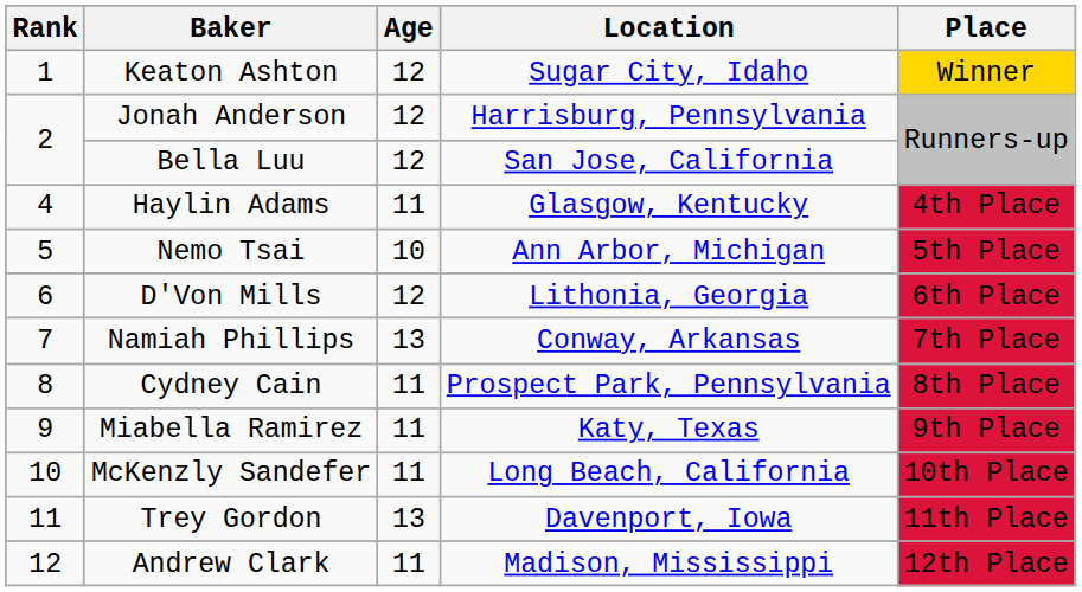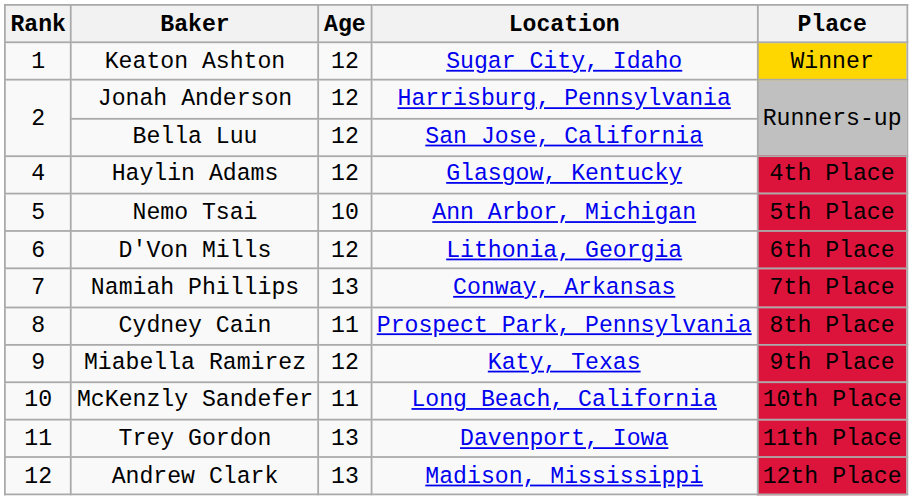 <table class="wikitable" style="text-align:center;">
 <tr>
 <th>Rank</th>
 <th>Baker</th>
 <th>Age</th>
 <th>Location</th>
 <th>Place</th>
 </tr>
 <tr>
 <td>1</td>
 <td>Keaton Ashton</td>
 <td>12</td>
 <td><a href='#'>Sugar City, Idaho</a></td>
 <td style="background:gold;">Winner</td>
 </tr>
 <tr>
 <td rowspan="2">2</td>
 <td>Jonah Anderson</td>
 <td>12</td>
 <td><a href='#'>Harrisburg, Pennsylvania</a></td>
 <td rowspan="2" style="background:silver;">Runners-up</td>
 </tr>
 <tr>
 <td>Bella Luu</td>
 <td>12</td>
 <td><a href='#'>San Jose, California</a></td>
 </tr>
 <tr>
 <td>4</td>
 <td>Haylin Adams</td>
-<td>11</td>
+<td>12</td>
 <td><a href='#'>Glasgow, Kentucky</a></td>
 <td style="background:crimson;">4th Place</td>
 </tr>
 <tr>
 <td>5</td>
 <td>Nemo Tsai</td>
 <td>10</td>
 <td><a href='#'>Ann Arbor, Michigan</a></td>
 <td style="background:crimson;">5th Place</td>
 </tr>
 <tr>
 <td>6</td>
 <td>D'Von Mills</td>
 <td>12</td>
 <td><a href='#'>Lithonia, Georgia</a></td>
 <td style="background:crimson;">6th Place</td>
 </tr>
 <tr>
 <td>7</td>
 <td>Namiah Phillips</td>
 <td>13</td>
 <td><a href='#'>Conway, Arkansas</a></td>
 <td style="background:crimson;">7th Place</td>
 </tr>
 <tr>
 <td>8</td>
 <td>Cydney Cain</td>
 <td>11</td>
 <td><a href='#'>Prospect Park, Pennsylvania</a></td>
 <td style="background:crimson;">8th Place</td>
 </tr>
 <tr>
 <td>9</td>
 <td>Miabella Ramirez</td>
-<td>11</td>
+<td>12</td>
 <td><a href='#'>Katy, Texas</a></td>
 <td style="background:crimson;">9th Place</td>
 </tr>
 <tr>
 <td>10</td>
 <td>McKenzly Sandefer</td>
 <td>11</td>
 <td><a href='#'>Long Beach, California</a></td>
 <td style="background:crimson;">10th Place</td>
 </tr>
 <tr>
 <td>11</td>
 <td>Trey Gordon</td>
 <td>13</td>
 <td><a href='#'>Davenport, Iowa</a></td>
 <td style="background:crimson;">11th Place</td>
 </tr>
 <tr>
 <td>12</td>
 <td>Andrew Clark</td>
-<td>11</td>
+<td>13</td>
 <td><a href='#'>Madison, Mississippi</a></td>
 <td style="background:crimson;">12th Place</td>
 </tr>
 </table>
